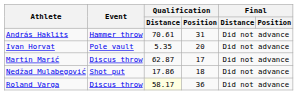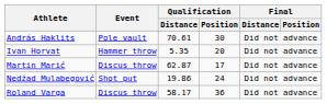 <table class=wikitable style="font-size:90%">
 <tr>
 <th rowspan="2">Athlete</th>
 <th rowspan="2">Event</th>
 <th colspan="2">Qualification</th>
 <th colspan="2">Final</th>
 </tr>
 <tr style="font-size:95%">
 <th>Distance</th>
 <th>Position</th>
 <th>Distance</th>
 <th>Position</th>
 </tr>
 <tr align=center>
 <td align=left><a href='#'>András Haklits</a></td>
-<td align=left><a href='#'>Hammer throw</a></td>
+<td align=left><a href='#'>Pole vault</a></td>
 <td>70.61</td>
-<td>31</td>
+<td>30</td>
 <td colspan=2>Did not advance</td>
 </tr>
 <tr align=center>
 <td align=left><a href='#'>Ivan Horvat</a></td>
-<td align=left><a href='#'>Pole vault</a></td>
+<td align=left><a href='#'>Hammer throw</a></td>
 <td>5.35</td>
 <td>20</td>
 <td colspan=2>Did not advance</td>
 </tr>
 <tr align=center>
 <td align=left><a href='#'>Martin Marić</a></td>
 <td align=left><a href='#'>Discus throw</a></td>
 <td>62.87</td>
 <td>17</td>
 <td colspan=2>Did not advance</td>
 </tr>
 <tr align=center>
 <td align=left><a href='#'>Nedžad Mulabegović</a></td>
 <td align=left><a href='#'>Shot put</a></td>
-<td>17.86</td>
-<td>18</td>
+<td>19.86</td>
+<td>24</td>
 <td colspan=2>Did not advance</td>
 </tr>
 <tr align=center>
 <td align=left><a href='#'>Roland Varga</a></td>
 <td align=left><a href='#'>Discus throw</a></td>
-<td style="background: lightyellow;">58.17</td>
+<td>58.17</td>
 <td>36</td>
 <td colspan=2>Did not advance</td>
 </tr>
 </table>
